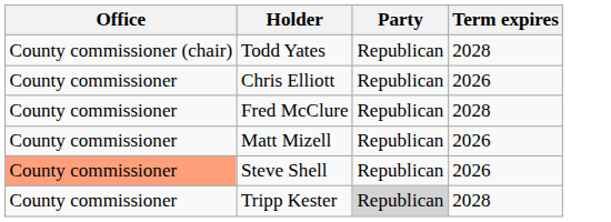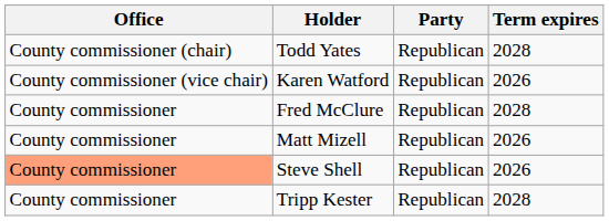 <table class="wikitable">
 <tr>
 <th>Office</th>
 <th>Holder</th>
 <th>Party</th>
 <th>Term expires</th>
 </tr>
 <tr>
 <td>County commissioner (chair)</td>
 <td>Todd Yates</td>
 <td>Republican</td>
 <td>2028</td>
 </tr>
 <tr>
-<td>County commissioner</td>
-<td>Chris Elliott</td>
+<td>County commissioner (vice chair)</td>
+<td>Karen Watford</td>
 <td>Republican</td>
 <td>2026</td>
 </tr>
 <tr>
 <td>County commissioner</td>
 <td>Fred McClure</td>
 <td>Republican</td>
 <td>2028</td>
 </tr>
 <tr>
 <td>County commissioner</td>
 <td>Matt Mizell</td>
 <td>Republican</td>
 <td>2026</td>
 </tr>
 <tr>
 <td style="background: lightsalmon;">County commissioner</td>
 <td>Steve Shell</td>
 <td>Republican</td>
 <td>2026</td>
 </tr>
 <tr>
 <td>County commissioner</td>
 <td>Tripp Kester</td>
-<td style="background: lightgrey;">Republican</td>
+<td>Republican</td>
 <td>2028</td>
 </tr>
 </table>
